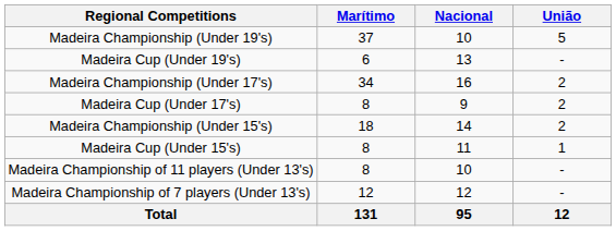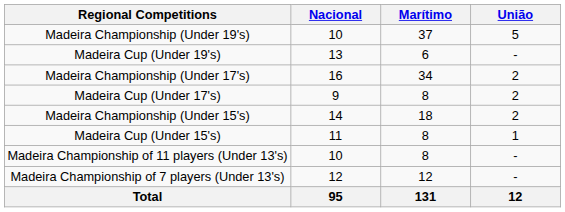 <table class="wikitable" style="text-align:center;font-size:95%">
 <tr>
 <th>Regional Competitions</th>
+<th style="width:100px;"><a href='#'>Nacional</a></th>
 <th style="width:100px;"><a href='#'>Marítimo</a></th>
-<th style="width:100px;"><a href='#'>Nacional</a></th>
 <th style="width:100px;"><a href='#'>União</a></th>
 </tr>
 <tr>
 <td>Madeira Championship (Under 19's)</td>
+<td>10</td>
 <td>37</td>
-<td>10</td>
 <td>5</td>
 </tr>
 <tr>
 <td>Madeira Cup (Under 19's)</td>
+<td>13</td>
 <td>6</td>
-<td>13</td>
 <td>-</td>
 </tr>
 <tr>
 <td>Madeira Championship (Under 17's)</td>
+<td>16</td>
 <td>34</td>
-<td>16</td>
 <td>2</td>
 </tr>
 <tr>
 <td>Madeira Cup (Under 17's)</td>
+<td>9</td>
 <td>8</td>
-<td>9</td>
 <td>2</td>
 </tr>
 <tr>
 <td>Madeira Championship (Under 15's)</td>
+<td>14</td>
 <td>18</td>
-<td>14</td>
 <td>2</td>
 </tr>
 <tr>
 <td>Madeira Cup (Under 15's)</td>
+<td>11</td>
 <td>8</td>
-<td>11</td>
 <td>1</td>
 </tr>
 <tr>
 <td>Madeira Championship of 11 players (Under 13's)</td>
+<td>10</td>
 <td>8</td>
-<td>10</td>
 <td>-</td>
 </tr>
 <tr>
 <td>Madeira Championship of 7 players (Under 13's)</td>
 <td>12</td>
 <td>12</td>
 <td>-</td>
 </tr>
 <tr>
 <th>Total</th>
+<th>95</th>
 <th>131</th>
-<th>95</th>
 <th>12</th>
 </tr>
 </table>
